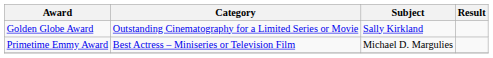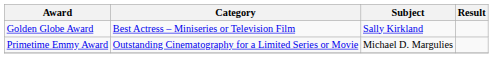 <table class="wikitable">
 <tr>
 <th>Award</th>
 <th>Category</th>
 <th>Subject</th>
 <th>Result</th>
 </tr>
 <tr>
 <td><a href='#'>Golden Globe Award</a></td>
-<td><a href='#'>Outstanding Cinematography for a Limited Series or Movie</a></td>
+<td><a href='#'>Best Actress – Miniseries or Television Film</a></td>
 <td><a href='#'>Sally Kirkland</a></td>
 <td></td>
 </tr>
 <tr>
 <td><a href='#'>Primetime Emmy Award</a></td>
-<td><a href='#'>Best Actress – Miniseries or Television Film</a></td>
+<td><a href='#'>Outstanding Cinematography for a Limited Series or Movie</a></td>
 <td>Michael D. Margulies</td>
 <td></td>
 </tr>
 <tr>
 </tr>
 </table>
